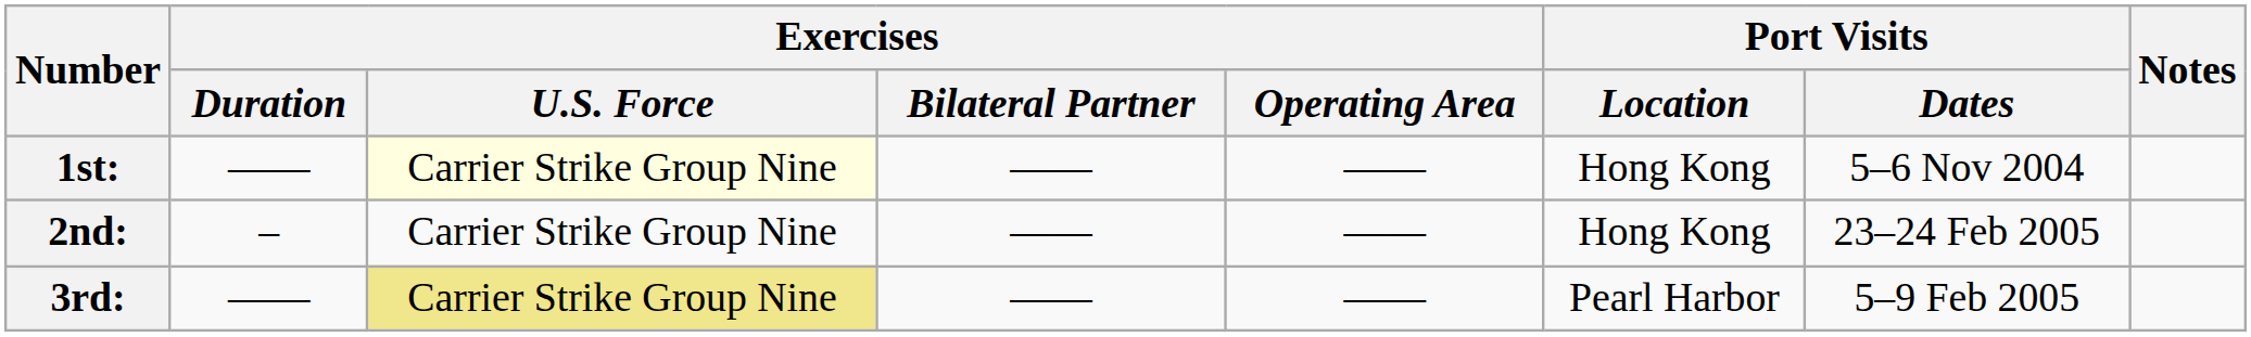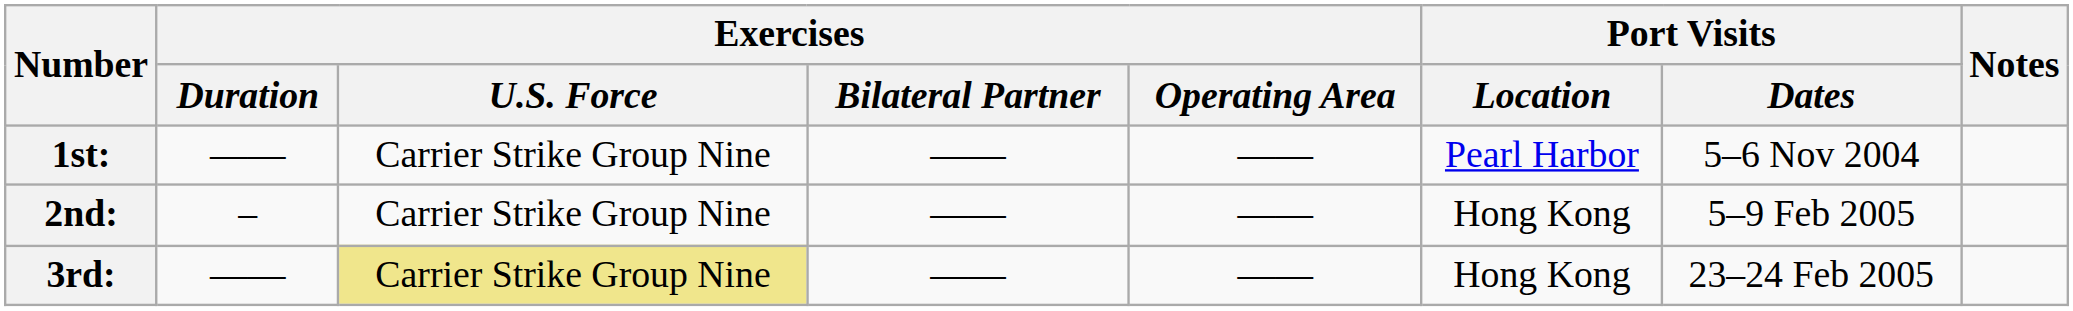 <table class="wikitable" style="text-align:center" width=99%>
 <tr>
 <th rowspan="2" width="5%">Number</th>
 <th colspan="4" align="center">Exercises</th>
 <th colspan="2" align="center">Port Visits</th>
 <th rowspan="2" width="5%">Notes</th>
 </tr>
 <tr>
 <th align="center"><em>Duration</em></th>
 <th align="center"><em>U.S. Force</em></th>
 <th align="center"><em>Bilateral Partner</em></th>
 <th align="center"><em>Operating Area</em></th>
 <th align="center"><em>Location</em></th>
 <th align="center"><em>Dates</em></th>
 </tr>
 <tr>
 <th>1st:</th>
 <td>——</td>
-<td style="background: lightyellow;">Carrier Strike Group Nine</td>
+<td>Carrier Strike Group Nine</td>
 <td>——</td>
 <td>——</td>
-<td>Hong Kong</td>
+<td><a href='#'>Pearl Harbor</a></td>
 <td>5–6 Nov 2004</td>
 <td></td>
 </tr>
 <tr>
 <th>2nd:</th>
 <td>–</td>
 <td>Carrier Strike Group Nine</td>
 <td>——</td>
 <td>——</td>
 <td>Hong Kong</td>
-<td>23–24 Feb 2005</td>
+<td>5–9 Feb 2005</td>
 <td></td>
 </tr>
 <tr>
 <th>3rd:</th>
 <td>——</td>
 <td style="background: khaki;">Carrier Strike Group Nine</td>
 <td>——</td>
 <td>——</td>
-<td>Pearl Harbor</td>
-<td>5–9 Feb 2005</td>
+<td>Hong Kong</td>
+<td>23–24 Feb 2005</td>
 <td></td>
 </tr>
 </table>
